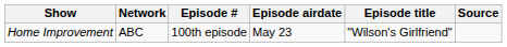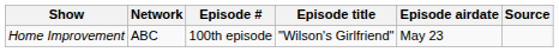 <table class="wikitable sortable">
 <tr>
 <th>Show</th>
 <th>Network</th>
 <th>Episode #</th>
+<th>Episode title </th>
 <th>Episode airdate </th>
-<th>Episode title </th>
 <th>Source </th>
 </tr>
 <tr>
 <td><em>Home Improvement</em></td>
 <td>ABC</td>
 <td>100th episode</td>
+<td>"Wilson's Girlfriend"</td>
 <td>May 23</td>
-<td>"Wilson's Girlfriend"</td>
 <td></td>
 </tr>
 </table>
